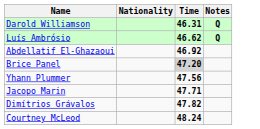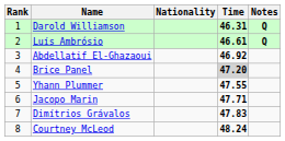 <table class="wikitable sortable" style="text-align:center">
 <tr>
+<th>Rank</th>
 <th>Name</th>
 <th>Nationality</th>
 <th>Time</th>
 <th>Notes</th>
 </tr>
 <tr bgcolor=ccffcc>
+<td>1</td>
 <td align=left><a href='#'>Darold Williamson</a></td>
 <td align=left></td>
 <td><strong>46.31</strong></td>
 <td><strong>Q</strong></td>
 </tr>
 <tr bgcolor=ccffcc>
+<td>2</td>
 <td align=left><a href='#'>Luís Ambrósio</a></td>
 <td align=left></td>
-<td><strong>46.62</strong></td>
+<td><strong>46.61</strong></td>
 <td><strong>Q</strong></td>
 </tr>
 <tr>
+<td>3</td>
 <td align=left><a href='#'>Abdellatif El-Ghazaoui</a></td>
 <td align=left></td>
 <td><strong>46.92</strong></td>
 <td></td>
 </tr>
 <tr>
+<td>4</td>
 <td align=left><a href='#'>Brice Panel</a></td>
 <td align=left></td>
 <td style="background: lightgrey;"><strong>47.20</strong></td>
 <td></td>
 </tr>
 <tr>
+<td>5</td>
 <td align=left><a href='#'>Yhann Plummer</a></td>
 <td align=left></td>
-<td><strong>47.56</strong></td>
+<td><strong>47.55</strong></td>
 <td></td>
 </tr>
 <tr>
+<td>6</td>
 <td align=left><a href='#'>Jacopo Marin</a></td>
 <td align=left></td>
 <td><strong>47.71</strong></td>
 <td></td>
 </tr>
 <tr>
+<td>7</td>
 <td align=left><a href='#'>Dimítrios Grávalos</a></td>
 <td align=left></td>
-<td><strong>47.82</strong></td>
+<td><strong>47.83</strong></td>
 <td></td>
 </tr>
 <tr>
+<td>8</td>
 <td align=left><a href='#'>Courtney McLeod</a></td>
 <td align=left></td>
 <td><strong>48.24</strong></td>
 <td></td>
 </tr>
 </table>
